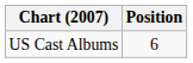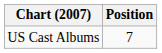 <table class="wikitable">
 <tr>
 <th>Chart (2007)</th>
 <th>Position</th>
 </tr>
 <tr>
 <td>US Cast Albums</td>
-<td style="text-align:center;">6</td>
+<td style="text-align:center;">7</td>
 </tr>
 </table>
